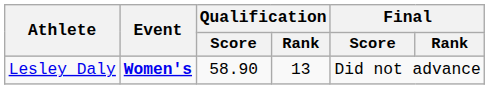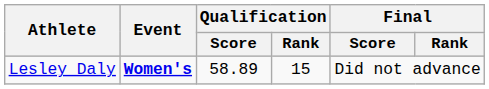 <table class="wikitable" style="font-size:90%">
 <tr>
 <th rowspan="2">Athlete</th>
 <th rowspan="2">Event</th>
 <th colspan="2">Qualification</th>
 <th colspan="2">Final</th>
 </tr>
 <tr style="font-size:95%">
 <th>Score</th>
 <th>Rank</th>
 <th>Score</th>
 <th>Rank</th>
 </tr>
 <tr align=center>
 <td align=left><a href='#'>Lesley Daly</a></td>
 <td align=left><strong><a href='#'>Women's</a></strong></td>
-<td>58.90</td>
-<td>13</td>
+<td>58.89</td>
+<td>15</td>
 <td colspan=2>Did not advance</td>
 </tr>
 </table>
